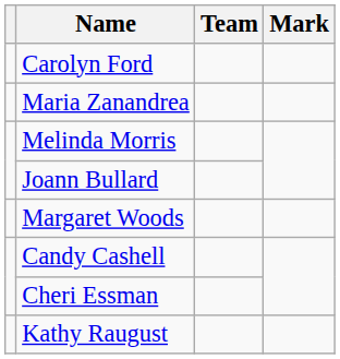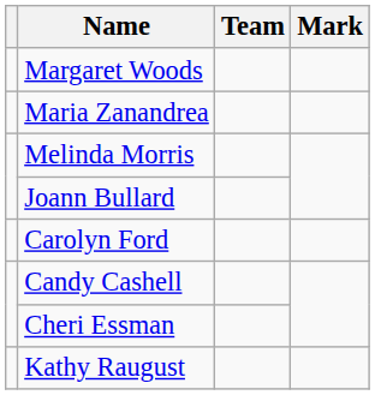 <table class=wikitable>
 <tr>
 <th></th>
 <th>Name</th>
 <th>Team</th>
 <th>Mark</th>
 </tr>
 <tr>
 <td></td>
-<td><a href='#'>Carolyn Ford</a></td>
+<td><a href='#'>Margaret Woods</a></td>
 <td></td>
 <td></td>
 </tr>
 <tr>
 <td></td>
 <td><a href='#'>Maria Zanandrea</a></td>
 <td></td>
 <td></td>
 </tr>
 <tr>
 <td rowspan=2></td>
 <td><a href='#'>Melinda Morris</a></td>
 <td></td>
 <td rowspan=2></td>
 </tr>
 <tr>
 <td><a href='#'>Joann Bullard</a></td>
 <td></td>
 </tr>
 <tr>
 <td></td>
-<td><a href='#'>Margaret Woods</a></td>
+<td><a href='#'>Carolyn Ford</a></td>
 <td></td>
 <td></td>
 </tr>
 <tr>
 <td rowspan=2></td>
 <td><a href='#'>Candy Cashell</a></td>
 <td></td>
 <td rowspan=2></td>
 </tr>
 <tr>
 <td><a href='#'>Cheri Essman</a></td>
 <td></td>
 </tr>
 <tr>
 <td></td>
 <td><a href='#'>Kathy Raugust</a></td>
 <td></td>
 <td></td>
 </tr>
 </table>
